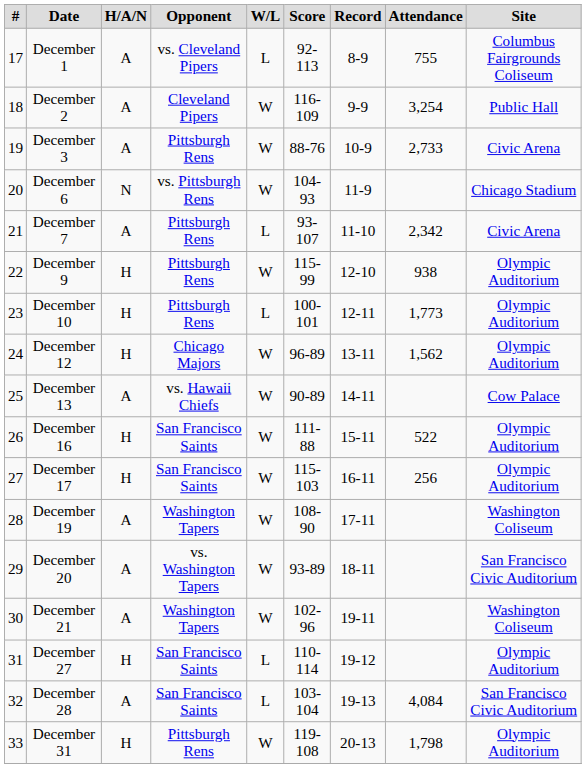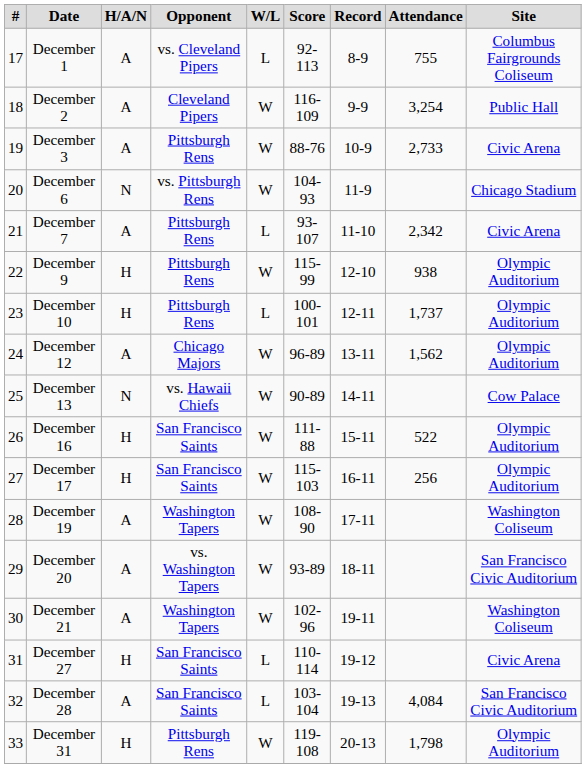 <table class="wikitable" style="text-align:center">
 <tr>
 <th style="background:#dddddd;">#</th>
 <th style="background:#dddddd;">Date</th>
 <th style="background:#dddddd;">H/A/N</th>
 <th style="background:#dddddd;">Opponent</th>
 <th style="background:#dddddd;">W/L</th>
 <th style="background:#dddddd;">Score</th>
 <th style="background:#dddddd;">Record</th>
 <th style="background:#dddddd;">Attendance</th>
 <th style="background:#dddddd;">Site</th>
 </tr>
 <tr align="center"    bgcolor="">
 <td>17</td>
 <td>December 1</td>
 <td>A</td>
 <td>vs. <a href='#'>Cleveland Pipers</a></td>
 <td>L</td>
 <td>92-113</td>
 <td>8-9</td>
 <td>755</td>
 <td><a href='#'>Columbus Fairgrounds Coliseum</a></td>
 </tr>
 <tr align="center"    bgcolor="">
 <td>18</td>
 <td>December 2</td>
 <td>A</td>
 <td><a href='#'>Cleveland Pipers</a></td>
 <td>W</td>
 <td>116-109</td>
 <td>9-9</td>
 <td>3,254</td>
 <td><a href='#'>Public Hall</a></td>
 </tr>
 <tr align="center"    bgcolor="">
 <td>19</td>
 <td>December 3</td>
 <td>A</td>
 <td><a href='#'>Pittsburgh Rens</a></td>
 <td>W</td>
 <td>88-76</td>
 <td>10-9</td>
 <td>2,733</td>
 <td><a href='#'>Civic Arena</a></td>
 </tr>
 <tr align="center"    bgcolor="">
 <td>20</td>
 <td>December 6</td>
 <td>N</td>
 <td>vs. <a href='#'>Pittsburgh Rens</a></td>
 <td>W</td>
 <td>104-93</td>
 <td>11-9</td>
 <td></td>
 <td><a href='#'>Chicago Stadium</a></td>
 </tr>
 <tr align="center"    bgcolor="">
 <td>21</td>
 <td>December 7</td>
 <td>A</td>
 <td><a href='#'>Pittsburgh Rens</a></td>
 <td>L</td>
 <td>93-107</td>
 <td>11-10</td>
 <td>2,342</td>
 <td><a href='#'>Civic Arena</a></td>
 </tr>
 <tr align="center"    bgcolor="">
 <td>22</td>
 <td>December 9</td>
 <td>H</td>
 <td><a href='#'>Pittsburgh Rens</a></td>
 <td>W</td>
 <td>115-99</td>
 <td>12-10</td>
 <td>938</td>
 <td><a href='#'>Olympic Auditorium</a></td>
 </tr>
 <tr align="center"    bgcolor="">
 <td>23</td>
 <td>December 10</td>
 <td>H</td>
 <td><a href='#'>Pittsburgh Rens</a></td>
 <td>L</td>
 <td>100-101</td>
 <td>12-11</td>
-<td>1,773</td>
+<td>1,737</td>
 <td><a href='#'>Olympic Auditorium</a></td>
 </tr>
 <tr align="center"    bgcolor="">
 <td>24</td>
 <td>December 12</td>
-<td>H</td>
+<td>A</td>
 <td><a href='#'>Chicago Majors</a></td>
 <td>W</td>
 <td>96-89</td>
 <td>13-11</td>
 <td>1,562</td>
 <td><a href='#'>Olympic Auditorium</a></td>
 </tr>
 <tr align="center"    bgcolor="">
 <td>25</td>
 <td>December 13</td>
-<td>A</td>
+<td>N</td>
 <td>vs. <a href='#'>Hawaii Chiefs</a></td>
 <td>W</td>
 <td>90-89</td>
 <td>14-11</td>
 <td></td>
 <td><a href='#'>Cow Palace</a></td>
 </tr>
 <tr align="center"    bgcolor="">
 <td>26</td>
 <td>December 16</td>
 <td>H</td>
 <td><a href='#'>San Francisco Saints</a></td>
 <td>W</td>
 <td>111-88</td>
 <td>15-11</td>
 <td>522</td>
 <td><a href='#'>Olympic Auditorium</a></td>
 </tr>
 <tr align="center"    bgcolor="">
 <td>27</td>
 <td>December 17</td>
 <td>H</td>
 <td><a href='#'>San Francisco Saints</a></td>
 <td>W</td>
 <td>115-103</td>
 <td>16-11</td>
 <td>256</td>
 <td><a href='#'>Olympic Auditorium</a></td>
 </tr>
 <tr align="center"    bgcolor="">
 <td>28</td>
 <td>December 19</td>
 <td>A</td>
 <td><a href='#'>Washington Tapers</a></td>
 <td>W</td>
 <td>108-90</td>
 <td>17-11</td>
 <td></td>
 <td><a href='#'>Washington Coliseum</a></td>
 </tr>
 <tr align="center"    bgcolor="">
 <td>29</td>
 <td>December 20</td>
 <td>A</td>
 <td>vs. <a href='#'>Washington Tapers</a></td>
 <td>W</td>
 <td>93-89</td>
 <td>18-11</td>
 <td></td>
 <td><a href='#'>San Francisco Civic Auditorium</a></td>
 </tr>
 <tr align="center"    bgcolor="">
 <td>30</td>
 <td>December 21</td>
 <td>A</td>
 <td><a href='#'>Washington Tapers</a></td>
 <td>W</td>
 <td>102-96</td>
 <td>19-11</td>
 <td></td>
 <td><a href='#'>Washington Coliseum</a></td>
 </tr>
 <tr align="center"    bgcolor="">
 <td>31</td>
 <td>December 27</td>
 <td>H</td>
 <td><a href='#'>San Francisco Saints</a></td>
 <td>L</td>
 <td>110-114</td>
 <td>19-12</td>
 <td></td>
-<td><a href='#'>Olympic Auditorium</a></td>
+<td><a href='#'>Civic Arena</a></td>
 </tr>
 <tr align="center"    bgcolor="">
 <td>32</td>
 <td>December 28</td>
 <td>A</td>
 <td><a href='#'>San Francisco Saints</a></td>
 <td>L</td>
 <td>103-104</td>
 <td>19-13</td>
 <td>4,084</td>
 <td><a href='#'>San Francisco Civic Auditorium</a></td>
 </tr>
 <tr align="center"    bgcolor="">
 <td>33</td>
 <td>December 31</td>
 <td>H</td>
 <td><a href='#'>Pittsburgh Rens</a></td>
 <td>W</td>
 <td>119-108</td>
 <td>20-13</td>
 <td>1,798</td>
 <td><a href='#'>Olympic Auditorium</a></td>
 </tr>
 <tr align="center"    bgcolor="">
 </tr>
 </table>
